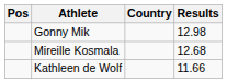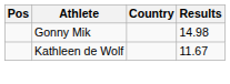 <table class="wikitable">
 <tr>
 <th>Pos</th>
 <th>Athlete</th>
 <th>Country</th>
 <th>Results</th>
 </tr>
 <tr>
 <td align="center"></td>
 <td>Gonny Mik</td>
 <td></td>
-<td>12.98</td>
-</tr>
-<tr>
-<td align="center"></td>
-<td>Mireille Kosmala</td>
-<td></td>
-<td>12.68</td>
+<td>14.98</td>
 </tr>
 <tr>
 <td align="center"></td>
 <td>Kathleen de Wolf</td>
 <td></td>
-<td>11.66</td>
+<td>11.67</td>
 </tr>
 </table>
